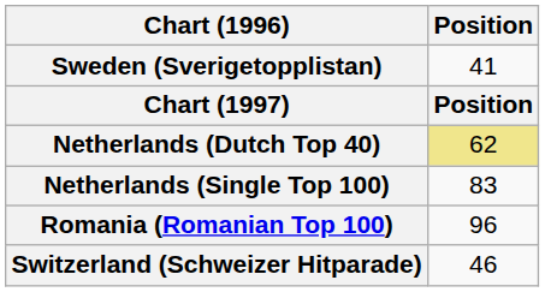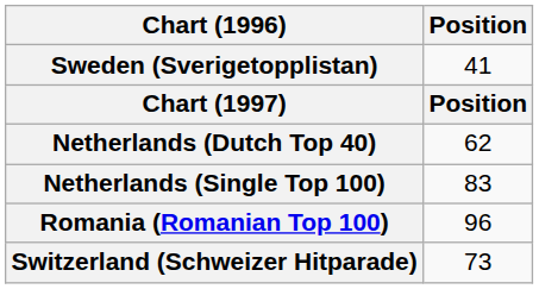 <table class="wikitable plainrowheaders" style="text-align:center;">
 <tr>
 <th scope="col">Chart (1996)</th>
 <th scope="col">Position</th>
 </tr>
 <tr>
 <th scope="row">Sweden (Sverigetopplistan)</th>
 <td>41</td>
 </tr>
 <tr>
 <th scope="col">Chart (1997)</th>
 <th scope="col">Position</th>
 </tr>
 <tr>
 <th scope="row">Netherlands (Dutch Top 40)</th>
-<td style="background: khaki;">62</td>
+<td>62</td>
 </tr>
 <tr>
 <th scope="row">Netherlands (Single Top 100)</th>
 <td>83</td>
 </tr>
 <tr>
 <th scope="row">Romania (<a href='#'>Romanian Top 100</a>)</th>
 <td>96</td>
 </tr>
 <tr>
 <th scope="row">Switzerland (Schweizer Hitparade)</th>
-<td>46</td>
+<td>73</td>
 </tr>
 </table>
